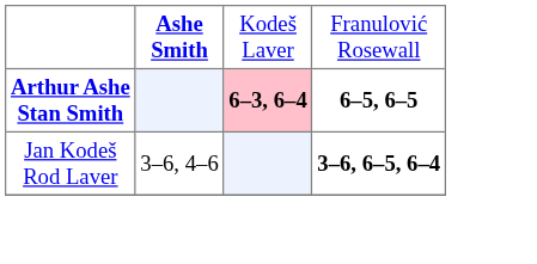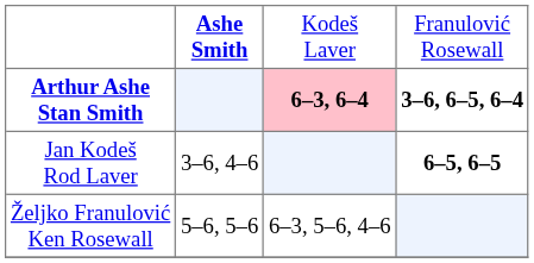 <table cellpadding="3" cellspacing="0" border="1" style="font-size: 95%; border: gray solid 1px; border-collapse: collapse;">
 <tr align=center>
 <td></td>
 <td> <strong><a href='#'>Ashe</a></strong><br> <strong><a href='#'>Smith</a></strong></td>
 <td> <a href='#'>Kodeš</a> <br>  <a href='#'>Laver</a></td>
 <td> <a href='#'>Franulović</a><br> <a href='#'>Rosewall</a></td>
 </tr>
 <tr align=center>
 <td> <strong><a href='#'>Arthur Ashe</a></strong><br> <strong><a href='#'>Stan Smith</a></strong></td>
 <td bgcolor="#EDF3FE"></td>
 <td style="background: pink;"><strong>6–3, 6–4</strong></td>
-<td><strong>6–5, 6–5</strong></td>
+<td><strong>3–6, 6–5, 6–4</strong></td>
 </tr>
 <tr align=center>
 <td> <a href='#'>Jan Kodeš</a><br> <a href='#'>Rod Laver</a></td>
 <td>3–6, 4–6</td>
 <td bgcolor="#EDF3FE"></td>
-<td><strong>3–6, 6–5, 6–4</strong></td>
+<td><strong>6–5, 6–5</strong></td>
+</tr>
+<tr align=center>
+<td> <a href='#'>Željko Franulović</a><br> <a href='#'>Ken Rosewall</a></td>
+<td>5–6, 5–6</td>
+<td>6–3, 5–6, 4–6</td>
+<td bgcolor="#EDF3FE"></td>
 </tr>
 <tr>
 </tr>
 </table>
